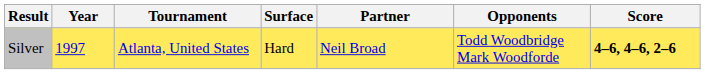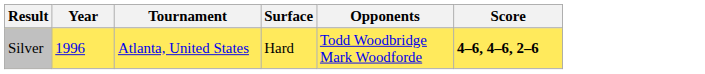 <table class="sortable wikitable">
 <tr>
 <th style="width:40px">Result</th>
 <th style="width:60px">Year</th>
 <th style="width:150px">Tournament</th>
 <th style="width:50px">Surface</th>
-<th style="width:140px">Partner</th>
 <th style="width:140px">Opponents</th>
 <th style="width:110px" class="unsortable">Score</th>
 </tr>
 <tr style="background:#FFEA5C">
 <td bgcolor=silver>Silver</td>
-<td><a href='#'>1997</a></td>
+<td><a href='#'>1996</a></td>
 <td><a href='#'>Atlanta, United States</a></td>
 <td>Hard</td>
-<td> <a href='#'>Neil Broad</a></td>
 <td> <a href='#'>Todd Woodbridge</a><br> <a href='#'>Mark Woodforde</a></td>
 <td><strong>4–6, 4–6, 2–6</strong></td>
 </tr>
 </table>
